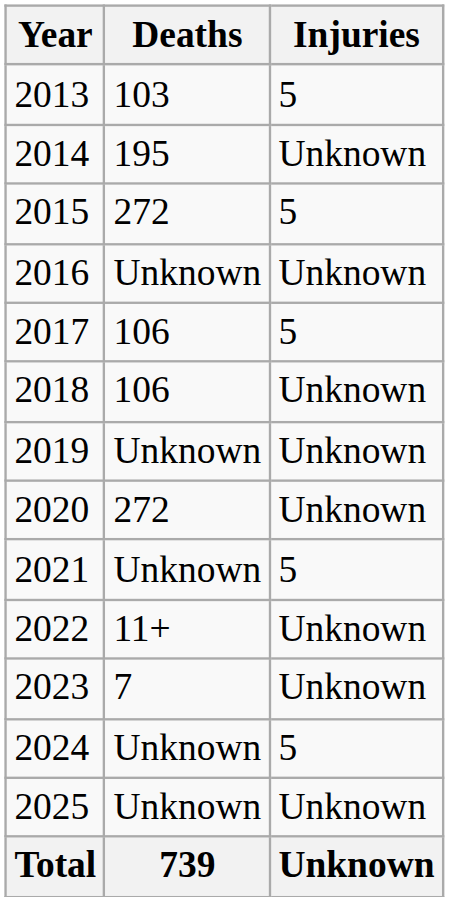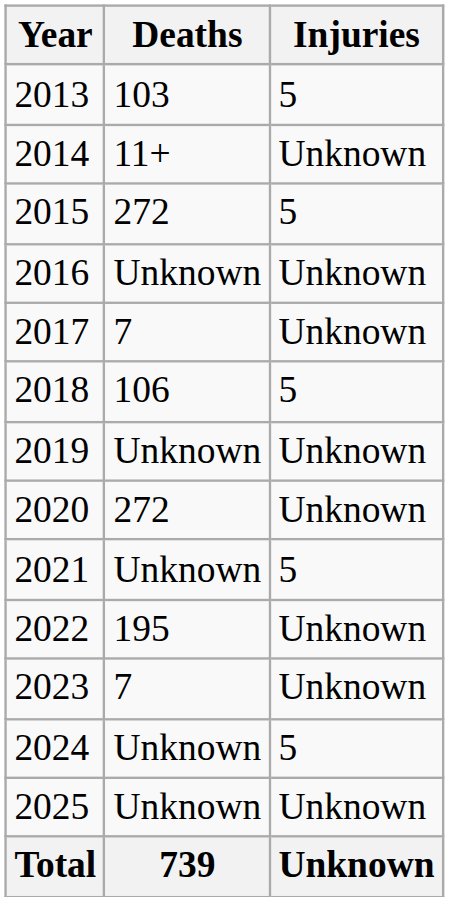 <table class="wikitable" align="right">
 <tr bgcolor="#CCCCCC">
 <th>Year</th>
 <th>Deaths</th>
 <th>Injuries</th>
 </tr>
 <tr>
 <td>2013</td>
 <td>103</td>
 <td>5</td>
 </tr>
 <tr>
 <td>2014</td>
-<td>195</td>
+<td>11+</td>
 <td>Unknown</td>
 </tr>
 <tr>
 <td>2015</td>
 <td>272</td>
 <td>5</td>
 </tr>
 <tr>
 <td>2016</td>
 <td>Unknown</td>
 <td>Unknown</td>
 </tr>
 <tr>
 <td>2017</td>
-<td>106</td>
-<td>5</td>
+<td>7</td>
+<td>Unknown</td>
 </tr>
 <tr>
 <td>2018</td>
 <td>106</td>
-<td>Unknown</td>
+<td>5</td>
 </tr>
 <tr>
 <td>2019</td>
 <td>Unknown</td>
 <td>Unknown</td>
 </tr>
 <tr>
 <td>2020</td>
 <td>272</td>
 <td>Unknown</td>
 </tr>
 <tr>
 <td>2021</td>
 <td>Unknown</td>
 <td>5</td>
 </tr>
 <tr>
 <td>2022</td>
-<td>11+</td>
+<td>195</td>
 <td>Unknown</td>
 </tr>
 <tr>
 <td>2023</td>
 <td>7</td>
 <td>Unknown</td>
 </tr>
 <tr>
 <td>2024</td>
 <td>Unknown</td>
 <td>5</td>
 </tr>
 <tr>
 <td>2025</td>
 <td>Unknown</td>
 <td>Unknown</td>
 </tr>
 <tr>
 <th>Total</th>
 <th>739</th>
 <th>Unknown</th>
 </tr>
 </table>
